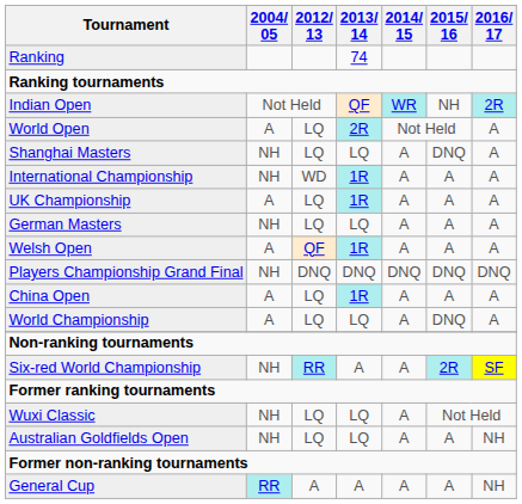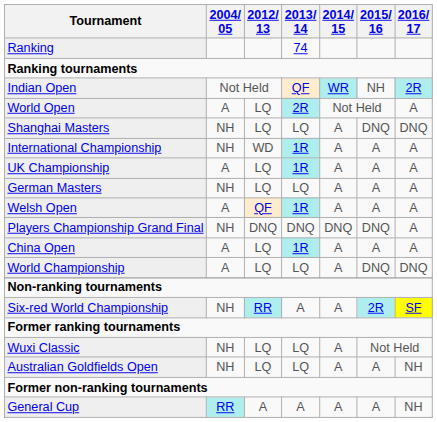 <table class="wikitable" style="font-size:85%;">
 <tr>
 <th>Tournament</th>
 <th><a href='#'>2004/<br>05</a></th>
 <th><a href='#'>2012/<br>13</a></th>
 <th><a href='#'>2013/<br>14</a></th>
 <th><a href='#'>2014/<br>15</a></th>
 <th><a href='#'>2015/<br>16</a></th>
 <th><a href='#'>2016/<br>17</a></th>
 </tr>
 <tr>
 <td style="background:#EFEFEF;"><a href='#'>Ranking</a></td>
 <td style="text-align:center;"></td>
 <td style="text-align:center;"></td>
 <td style="text-align:center;"><a href='#'>74</a></td>
 <td style="text-align:center;"></td>
 <td style="text-align:center;"></td>
 <td style="text-align:center;"></td>
 </tr>
 <tr>
 <td colspan="20"><strong>Ranking tournaments</strong></td>
 </tr>
 <tr>
 <td style="background:#EFEFEF;"><a href='#'>Indian Open</a></td>
 <td colspan="2" style="text-align:center; color:#555;">Not Held</td>
 <td style="text-align:center; background:#ffebcd;"><a href='#'>QF</a></td>
 <td style="text-align:center; background:#afeeee;"><a href='#'>WR</a></td>
 <td style="text-align:center; color:#555;">NH</td>
 <td style="text-align:center; background:#afeeee;"><a href='#'>2R</a></td>
 </tr>
 <tr>
 <td style="background:#EFEFEF;"><a href='#'>World Open</a></td>
 <td style="text-align:center; color:#555;">A</td>
 <td style="text-align:center; color:#555;">LQ</td>
 <td style="text-align:center; background:#afeeee;"><a href='#'>2R</a></td>
 <td colspan="2" style="text-align:center; color:#555;">Not Held</td>
 <td style="text-align:center; color:#555;">A</td>
 </tr>
 <tr>
 <td style="background:#EFEFEF;"><a href='#'>Shanghai Masters</a></td>
 <td style="text-align:center; color:#555;">NH</td>
 <td style="text-align:center; color:#555;">LQ</td>
 <td style="text-align:center; color:#555;">LQ</td>
 <td style="text-align:center; color:#555;">A</td>
 <td style="text-align:center; color:#555;">DNQ</td>
-<td style="text-align:center; color:#555;">A</td>
+<td style="text-align:center; color:#555;">DNQ</td>
 </tr>
 <tr>
 <td style="background:#EFEFEF;"><a href='#'>International Championship</a></td>
 <td style="text-align:center; color:#555;">NH</td>
 <td style="text-align:center; color:#555;">WD</td>
 <td style="text-align:center; background:#afeeee;"><a href='#'>1R</a></td>
 <td style="text-align:center; color:#555;">A</td>
 <td style="text-align:center; color:#555;">A</td>
 <td style="text-align:center; color:#555;">A</td>
 </tr>
 <tr>
 <td style="background:#EFEFEF;"><a href='#'>UK Championship</a></td>
 <td style="text-align:center; color:#555;">A</td>
 <td style="text-align:center; color:#555;">LQ</td>
 <td style="text-align:center; background:#afeeee;"><a href='#'>1R</a></td>
 <td style="text-align:center; color:#555;">A</td>
 <td style="text-align:center; color:#555;">A</td>
 <td style="text-align:center; color:#555;">A</td>
 </tr>
 <tr>
 <td style="background:#EFEFEF;"><a href='#'>German Masters</a></td>
 <td style="text-align:center; color:#555;">NH</td>
 <td style="text-align:center; color:#555;">LQ</td>
 <td style="text-align:center; color:#555;">LQ</td>
 <td style="text-align:center; color:#555;">A</td>
 <td style="text-align:center; color:#555;">A</td>
 <td style="text-align:center; color:#555;">A</td>
 </tr>
 <tr>
 <td style="background:#EFEFEF;"><a href='#'>Welsh Open</a></td>
 <td style="text-align:center; color:#555;">A</td>
 <td style="text-align:center; background:#ffebcd;"><a href='#'>QF</a></td>
 <td style="text-align:center; background:#afeeee;"><a href='#'>1R</a></td>
 <td style="text-align:center; color:#555;">A</td>
 <td style="text-align:center; color:#555;">A</td>
 <td style="text-align:center; color:#555;">A</td>
 </tr>
 <tr>
 <td style="background:#EFEFEF;"><a href='#'>Players Championship Grand Final</a></td>
 <td style="text-align:center; color:#555;">NH</td>
 <td style="text-align:center; color:#555;">DNQ</td>
 <td style="text-align:center; color:#555;">DNQ</td>
 <td style="text-align:center; color:#555;">DNQ</td>
 <td style="text-align:center; color:#555;">DNQ</td>
-<td style="text-align:center; color:#555;">DNQ</td>
+<td style="text-align:center; color:#555;">A</td>
 </tr>
 <tr>
 <td style="background:#EFEFEF;"><a href='#'>China Open</a></td>
 <td style="text-align:center; color:#555;">A</td>
 <td style="text-align:center; color:#555;">LQ</td>
 <td style="text-align:center; background:#afeeee;"><a href='#'>1R</a></td>
 <td style="text-align:center; color:#555;">A</td>
 <td style="text-align:center; color:#555;">A</td>
 <td style="text-align:center; color:#555;">A</td>
 </tr>
 <tr>
 <td style="background:#EFEFEF;"><a href='#'>World Championship</a></td>
 <td style="text-align:center; color:#555;">A</td>
 <td style="text-align:center; color:#555;">LQ</td>
 <td style="text-align:center; color:#555;">LQ</td>
 <td style="text-align:center; color:#555;">A</td>
 <td style="text-align:center; color:#555;">DNQ</td>
-<td style="text-align:center; color:#555;">A</td>
+<td style="text-align:center; color:#555;">DNQ</td>
 </tr>
 <tr>
 </tr>
 <tr>
 <td colspan="20"><strong>Non-ranking tournaments</strong></td>
 </tr>
 <tr>
 <td style="background:#EFEFEF;"><a href='#'>Six-red World Championship</a></td>
 <td style="text-align:center; color:#555;">NH</td>
 <td style="text-align:center; background:#afeeee;"><a href='#'>RR</a></td>
 <td style="text-align:center; color:#555;">A</td>
 <td style="text-align:center; color:#555;">A</td>
 <td style="text-align:center; background:#afeeee;"><a href='#'>2R</a></td>
 <td style="text-align:center; background:yellow;"><a href='#'>SF</a><br></td>
 </tr>
 <tr>
 <td colspan="20"><strong>Former ranking tournaments</strong></td>
 </tr>
 <tr>
 <td style="background:#EFEFEF;"><a href='#'>Wuxi Classic</a></td>
 <td style="text-align:center; color:#555;">NH</td>
 <td style="text-align:center; color:#555;">LQ</td>
 <td style="text-align:center; color:#555;">LQ</td>
 <td style="text-align:center; color:#555;">A</td>
 <td colspan="2" style="text-align:center; color:#555;">Not Held</td>
 </tr>
 <tr>
 <td style="background:#EFEFEF;"><a href='#'>Australian Goldfields Open</a></td>
 <td style="text-align:center; color:#555;">NH</td>
 <td style="text-align:center; color:#555;">LQ</td>
 <td style="text-align:center; color:#555;">LQ</td>
 <td style="text-align:center; color:#555;">A</td>
 <td style="text-align:center; color:#555;">A</td>
 <td style="text-align:center; color:#555;">NH</td>
 </tr>
 <tr>
 <td colspan="20"><strong>Former non-ranking tournaments</strong></td>
 </tr>
 <tr>
 <td style="background:#EFEFEF;"><a href='#'>General Cup</a></td>
 <td align="center" style="background:#afeeee;"><a href='#'>RR</a></td>
 <td style="text-align:center; color:#555;">A</td>
 <td style="text-align:center; color:#555;">A</td>
 <td style="text-align:center; color:#555;">A</td>
 <td style="text-align:center; color:#555;">A</td>
 <td style="text-align:center; color:#555;">NH</td>
 </tr>
 </table>
